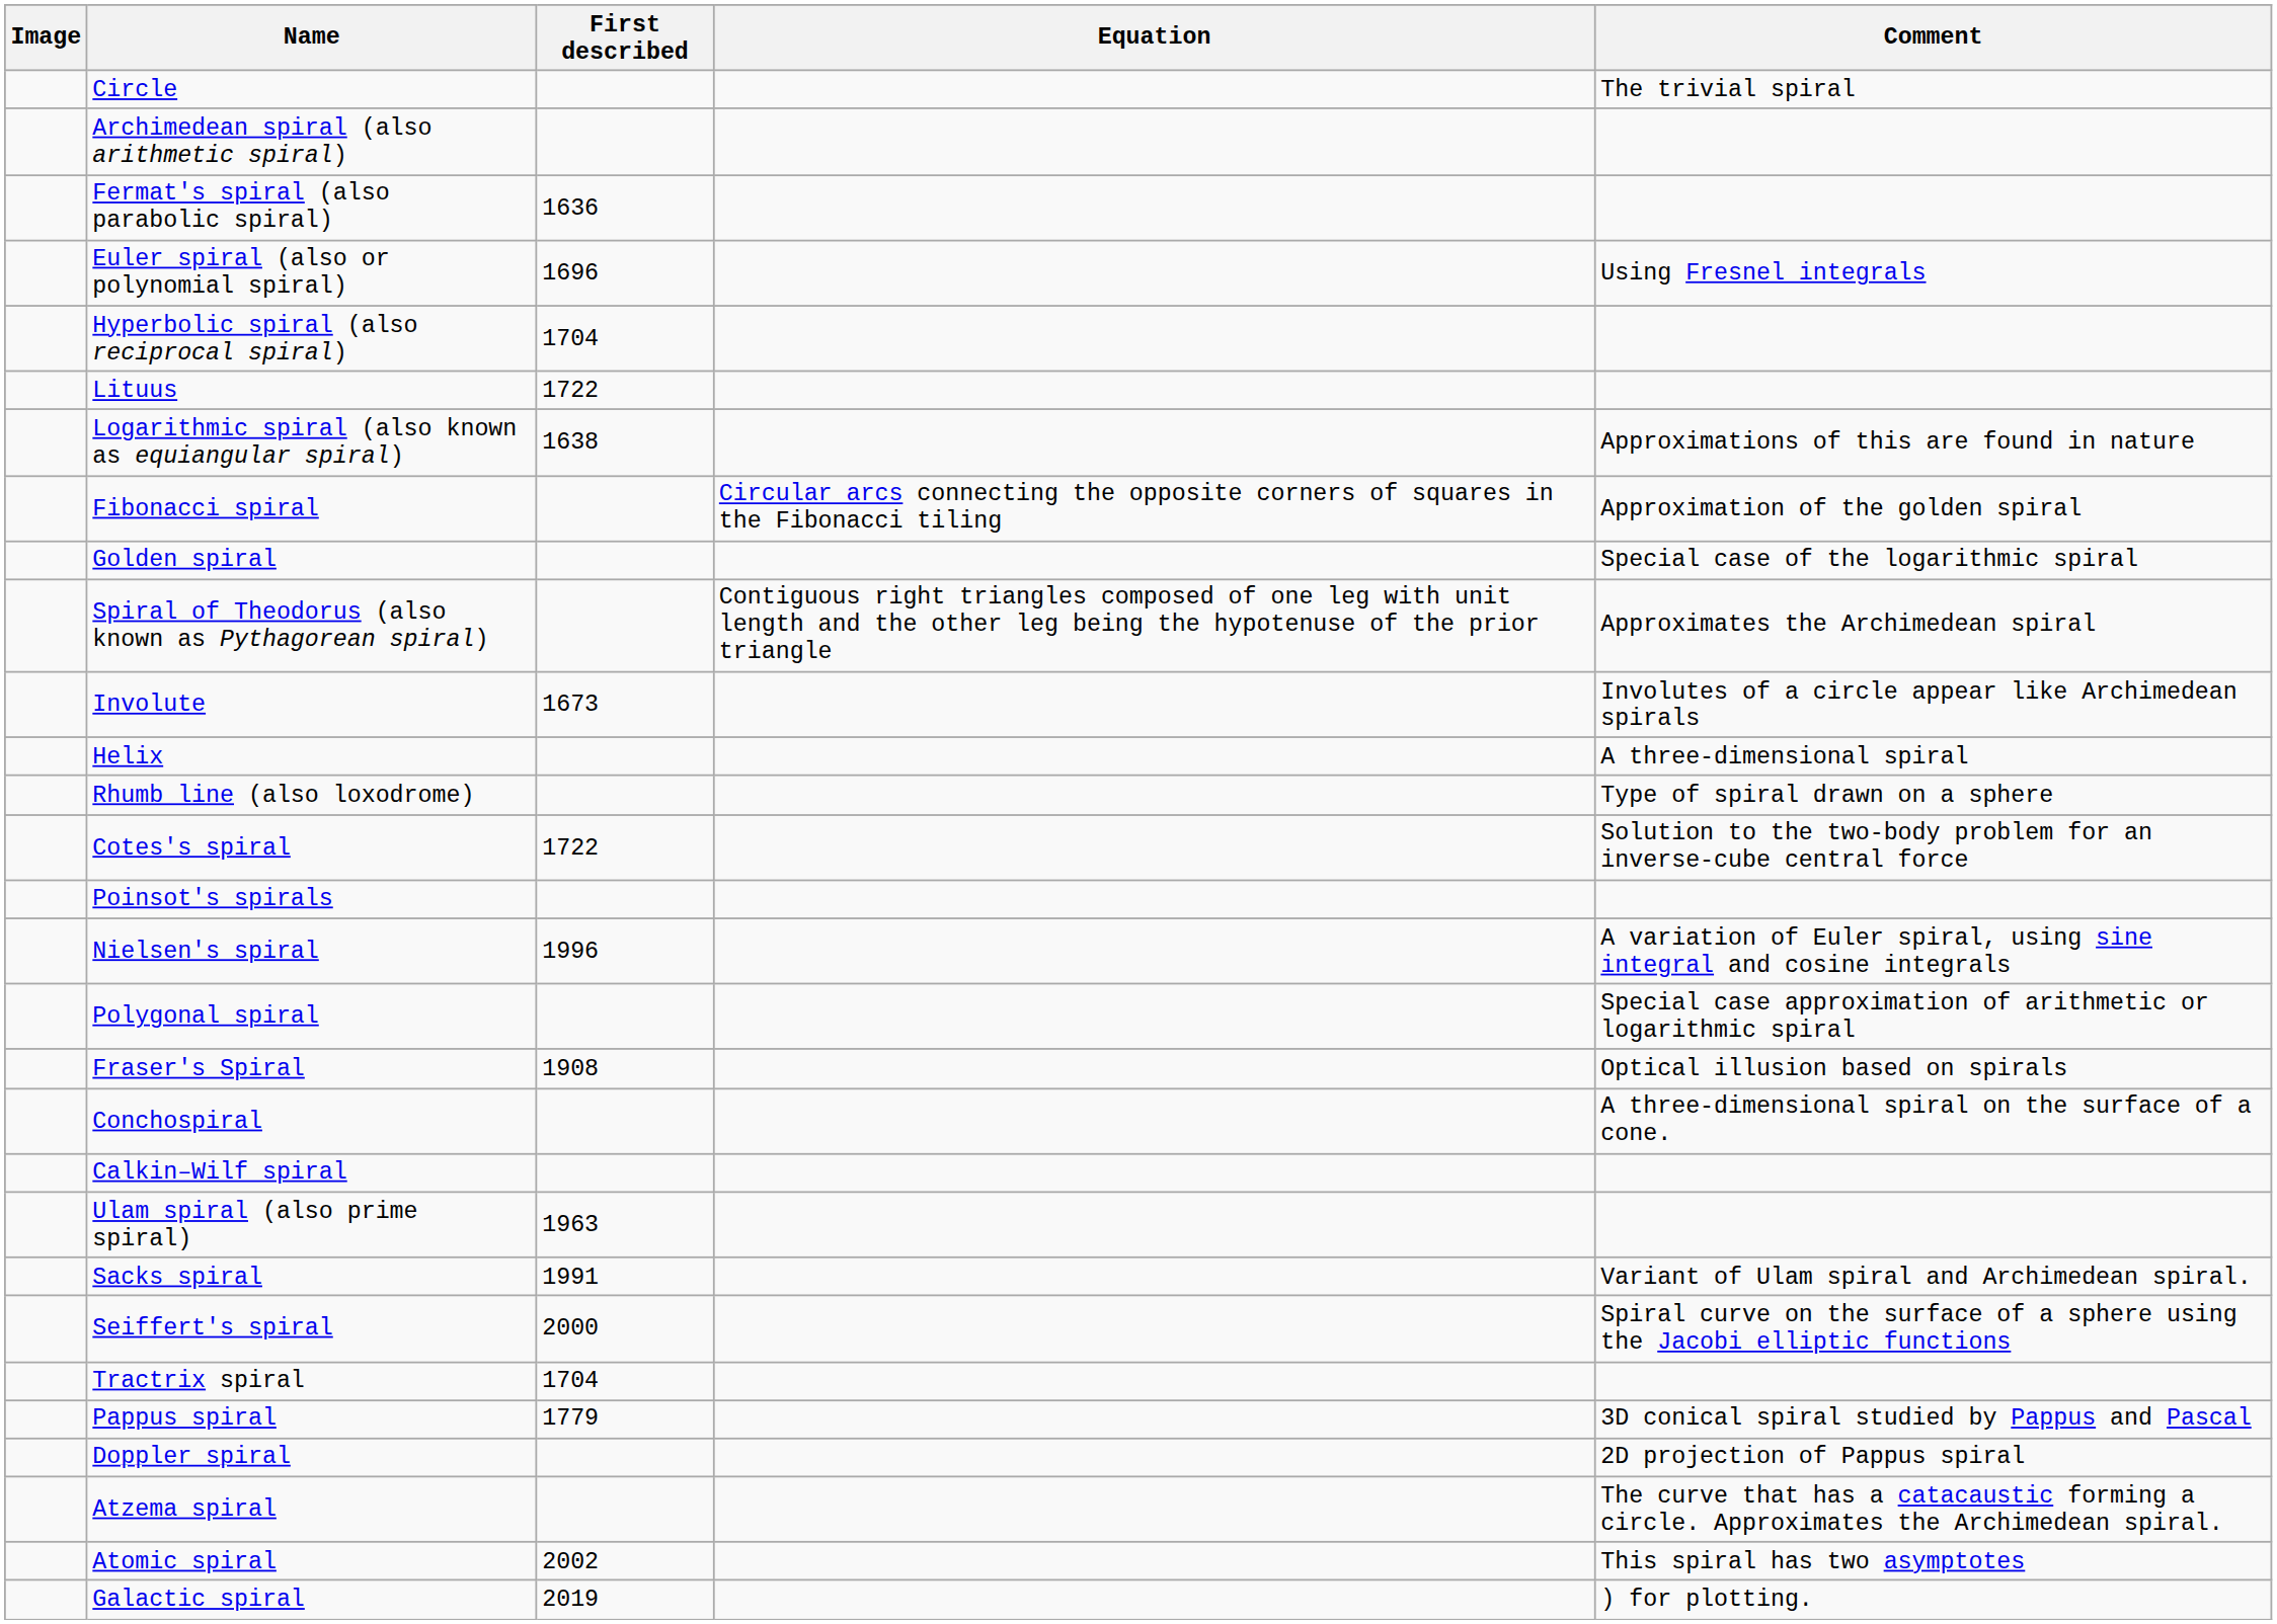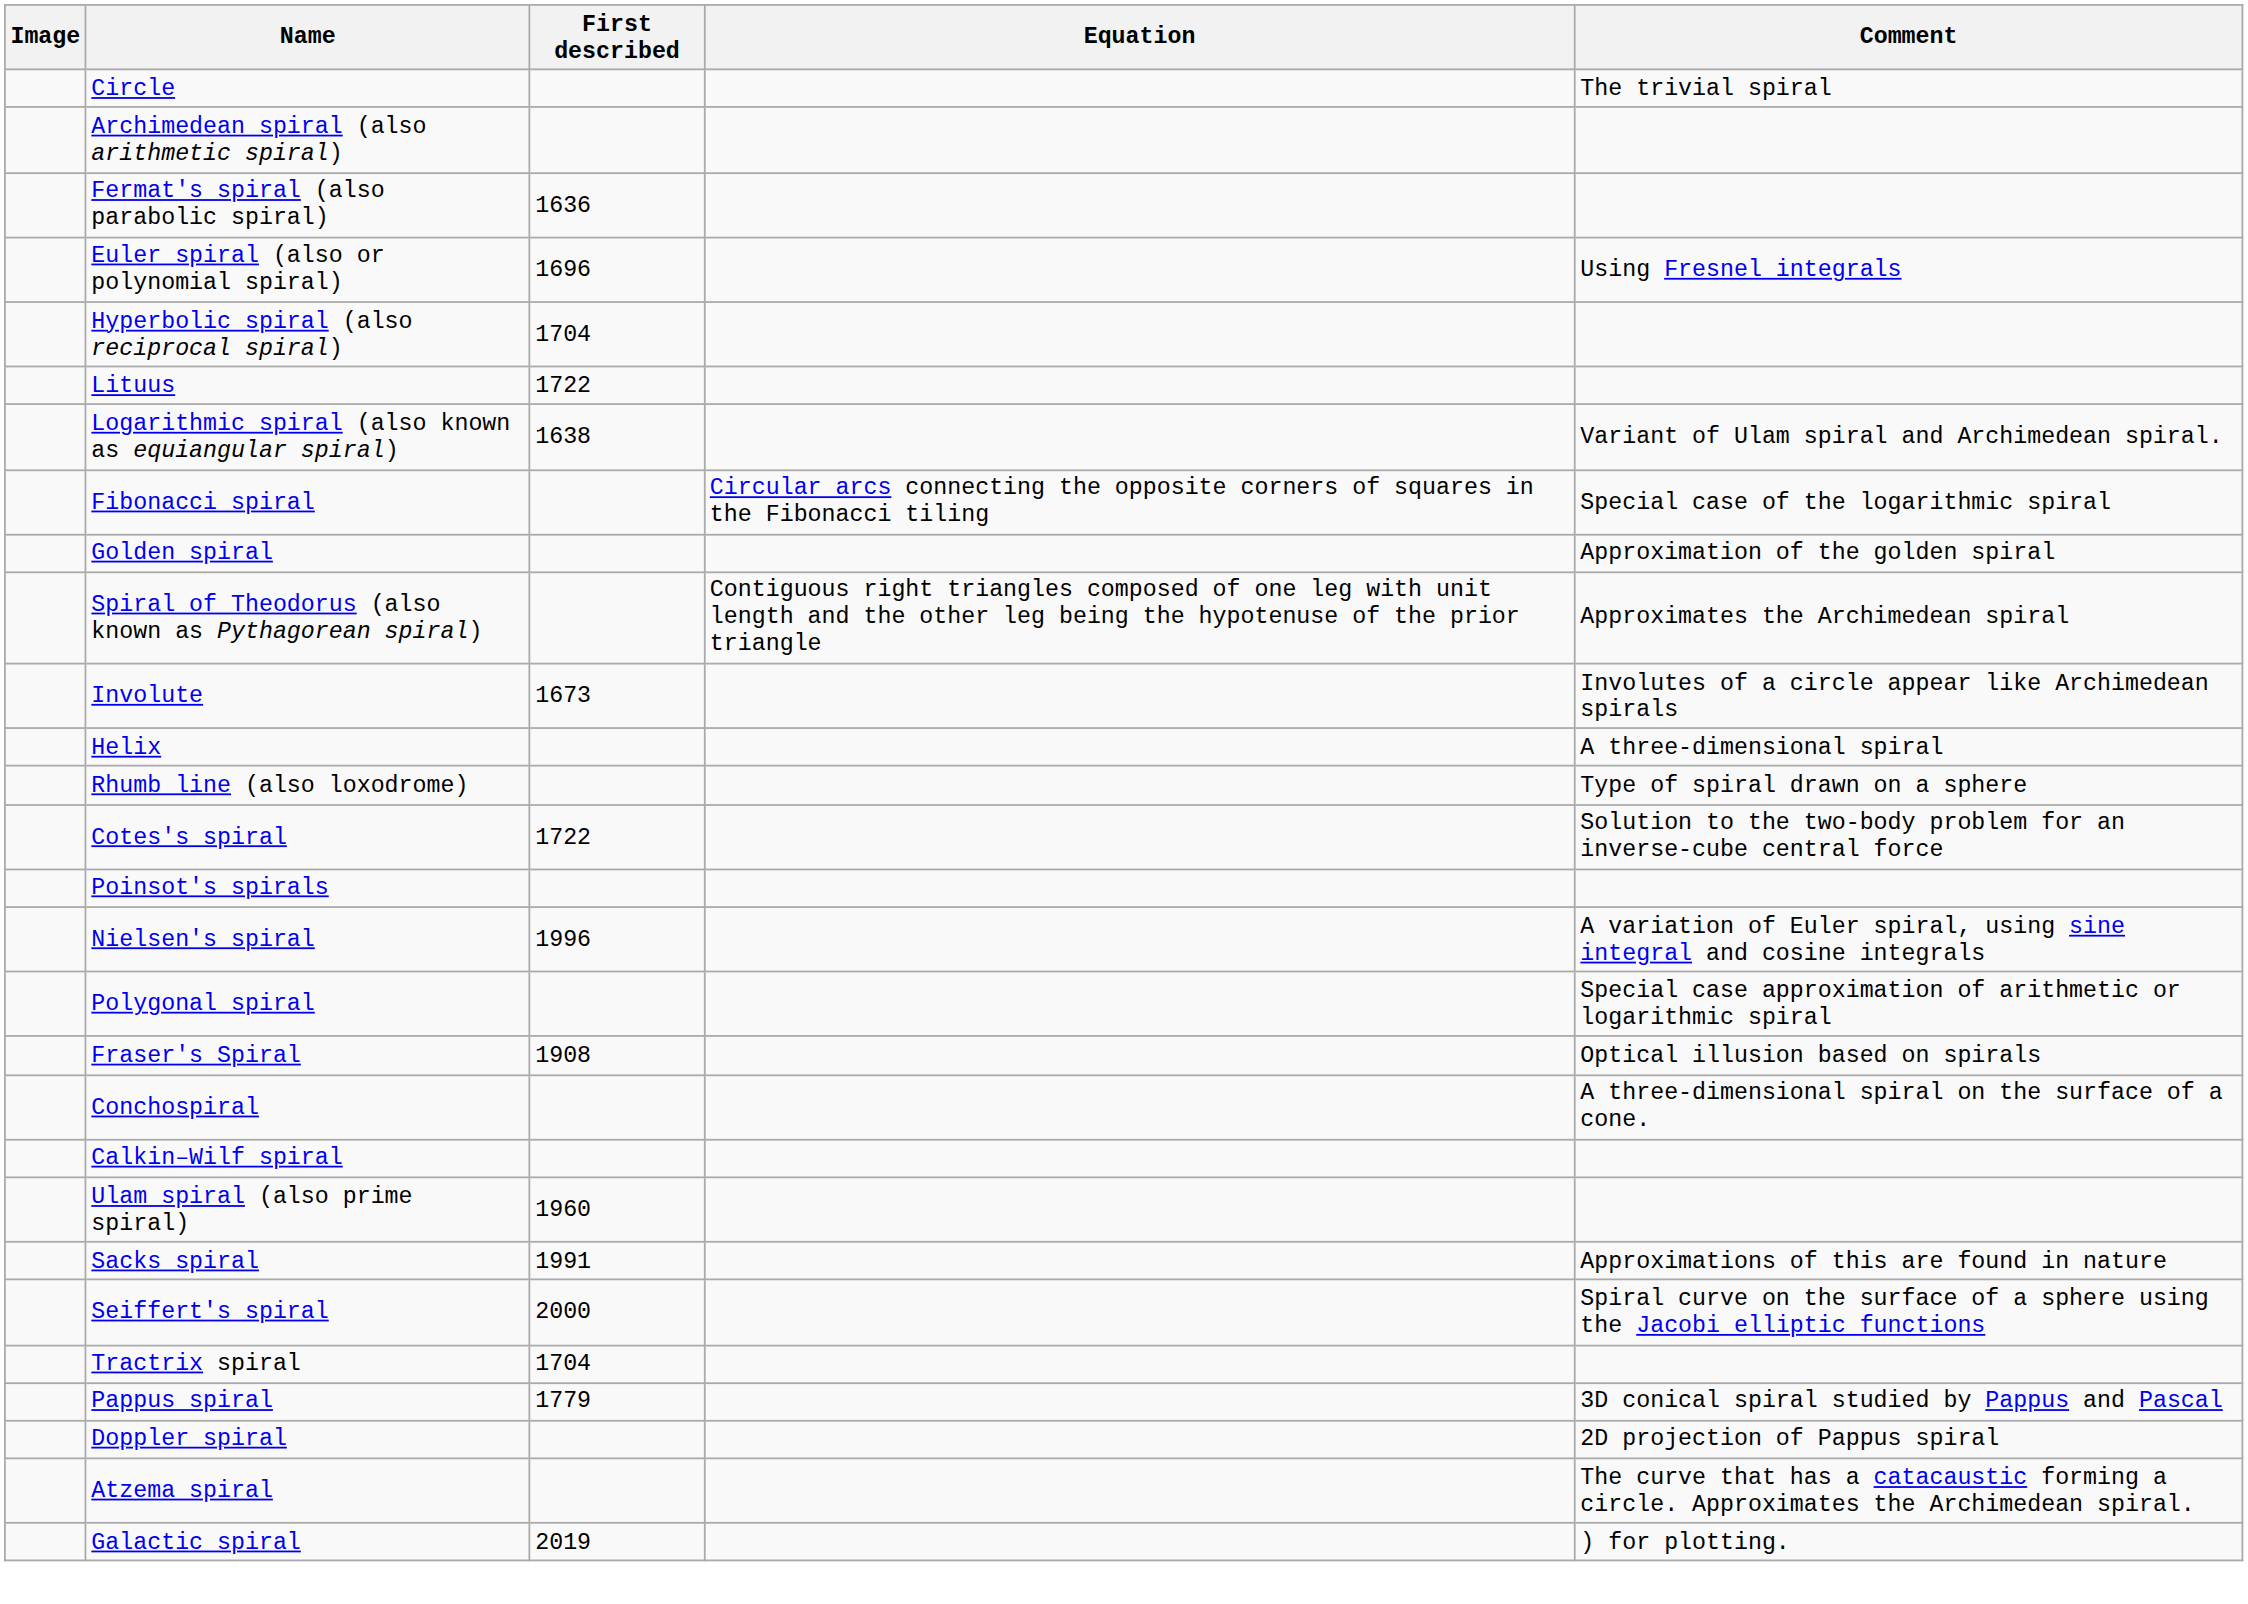 <table class="wikitable sortable">
 <tr>
 <th scope="col">Image</th>
 <th scope="col">Name</th>
 <th scope="col">First described</th>
 <th scope="col">Equation</th>
 <th scope="col">Comment</th>
 </tr>
 <tr>
 <td></td>
 <td><a href='#'>Circle</a></td>
 <td></td>
 <td></td>
 <td>The trivial spiral</td>
 </tr>
 <tr>
 <td></td>
 <td><a href='#'>Archimedean spiral</a> (also <em>arithmetic spiral</em>)</td>
 <td></td>
 <td></td>
 <td></td>
 </tr>
 <tr>
 <td></td>
 <td><a href='#'>Fermat's spiral</a> (also parabolic spiral)</td>
 <td>1636</td>
 <td></td>
 <td></td>
 </tr>
 <tr>
 <td></td>
 <td><a href='#'>Euler spiral</a> (also  or polynomial spiral)</td>
 <td>1696</td>
 <td></td>
 <td>Using <a href='#'>Fresnel integrals</a></td>
 </tr>
 <tr>
 <td></td>
 <td><a href='#'>Hyperbolic spiral</a> (also <em>reciprocal spiral</em>)</td>
 <td>1704</td>
 <td></td>
 <td></td>
 </tr>
 <tr>
 <td></td>
 <td><a href='#'>Lituus</a></td>
 <td>1722</td>
 <td></td>
 <td></td>
 </tr>
 <tr>
 <td></td>
 <td><a href='#'>Logarithmic spiral</a> (also known as <em>equiangular spiral</em>)</td>
 <td>1638</td>
 <td></td>
-<td>Approximations of this are found in nature</td>
+<td>Variant of Ulam spiral and Archimedean spiral.</td>
 </tr>
 <tr>
 <td></td>
 <td><a href='#'>Fibonacci spiral</a></td>
 <td></td>
 <td><a href='#'>Circular arcs</a> connecting the opposite corners of squares in the Fibonacci tiling</td>
-<td>Approximation of the golden spiral</td>
+<td>Special case of the logarithmic spiral</td>
 </tr>
 <tr>
 <td></td>
 <td><a href='#'>Golden spiral</a></td>
 <td></td>
 <td></td>
-<td>Special case of the logarithmic spiral</td>
+<td>Approximation of the golden spiral</td>
 </tr>
 <tr>
 <td></td>
 <td><a href='#'>Spiral of Theodorus</a> (also known as <em>Pythagorean spiral</em>)</td>
 <td></td>
 <td>Contiguous right triangles composed of one leg with unit length and the other leg being the hypotenuse of the prior triangle</td>
 <td>Approximates the Archimedean spiral</td>
 </tr>
 <tr>
 <td></td>
 <td><a href='#'>Involute</a></td>
 <td>1673</td>
 <td><br></td>
 <td>Involutes of a circle appear like Archimedean spirals</td>
 </tr>
 <tr>
 <td></td>
 <td><a href='#'>Helix</a></td>
 <td></td>
 <td></td>
 <td>A three-dimensional spiral</td>
 </tr>
 <tr>
 <td></td>
 <td><a href='#'>Rhumb line</a> (also loxodrome)</td>
 <td></td>
 <td></td>
 <td>Type of spiral drawn on a sphere</td>
 </tr>
 <tr>
 <td></td>
 <td><a href='#'>Cotes's spiral</a></td>
 <td>1722</td>
 <td></td>
 <td>Solution to the two-body problem for an inverse-cube central force</td>
 </tr>
 <tr>
 <td></td>
 <td><a href='#'>Poinsot's spirals</a></td>
 <td></td>
 <td><br></td>
 <td></td>
 </tr>
 <tr>
 <td></td>
 <td><a href='#'>Nielsen's spiral</a></td>
 <td>1996</td>
 <td><br></td>
 <td>A variation of Euler spiral, using <a href='#'>sine integral</a> and cosine integrals</td>
 </tr>
 <tr>
 <td></td>
 <td><a href='#'>Polygonal spiral</a></td>
 <td></td>
 <td></td>
 <td>Special case approximation of arithmetic or logarithmic spiral</td>
 </tr>
 <tr>
 <td></td>
 <td><a href='#'>Fraser's Spiral</a></td>
 <td>1908</td>
 <td></td>
 <td>Optical illusion based on spirals</td>
 </tr>
 <tr>
 <td></td>
 <td><a href='#'>Conchospiral</a></td>
 <td></td>
 <td></td>
 <td>A three-dimensional spiral on the surface of a cone.</td>
 </tr>
 <tr>
 <td></td>
 <td><a href='#'>Calkin–Wilf spiral</a></td>
 <td></td>
 <td></td>
 <td></td>
 </tr>
 <tr>
 <td></td>
 <td><a href='#'>Ulam spiral</a> (also prime spiral)</td>
-<td>1963</td>
+<td>1960</td>
 <td></td>
 <td></td>
 </tr>
 <tr>
 <td></td>
 <td><a href='#'>Sacks spiral</a></td>
 <td>1991</td>
 <td></td>
-<td>Variant of Ulam spiral and Archimedean spiral.</td>
+<td>Approximations of this are found in nature</td>
 </tr>
 <tr>
 <td></td>
 <td><a href='#'>Seiffert's spiral</a></td>
 <td>2000</td>
 <td></td>
 <td>Spiral curve on the surface of a sphere using the <a href='#'>Jacobi elliptic functions</a></td>
 </tr>
 <tr>
 <td></td>
 <td><a href='#'>Tractrix</a> spiral</td>
 <td>1704</td>
 <td></td>
 <td></td>
 </tr>
 <tr>
 <td></td>
 <td><a href='#'>Pappus spiral</a></td>
 <td>1779</td>
 <td></td>
 <td>3D conical spiral studied by <a href='#'>Pappus</a> and <a href='#'>Pascal</a></td>
 </tr>
 <tr>
 <td></td>
 <td><a href='#'>Doppler spiral</a></td>
 <td></td>
 <td></td>
 <td>2D projection of Pappus spiral</td>
 </tr>
 <tr>
 <td></td>
 <td><a href='#'>Atzema spiral</a></td>
 <td></td>
 <td></td>
 <td>The curve that has a <a href='#'>catacaustic</a> forming a circle. Approximates the Archimedean spiral.</td>
 </tr>
 <tr>
 <td></td>
-<td><a href='#'>Atomic spiral</a></td>
-<td>2002</td>
-<td></td>
-<td>This spiral has two <a href='#'>asymptotes</a></td>
-</tr>
-<tr>
-<td></td>
 <td><a href='#'>Galactic spiral</a></td>
 <td>2019</td>
 <td></td>
 <td>) for plotting.</td>
 </tr>
 </table>
